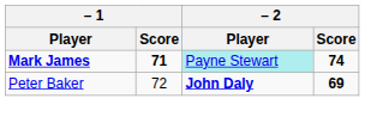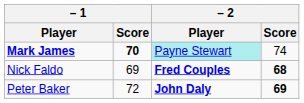 <table class=wikitable>
 <tr>
 <th colspan=2> – 1</th>
 <th colspan=2> – 2</th>
 </tr>
 <tr>
 <th width=140>Player</th>
 <th>Score</th>
 <th width=140>Player</th>
 <th>Score</th>
 </tr>
 <tr>
 <td><strong><a href='#'>Mark James</a></strong></td>
-<td align=center><strong>71</strong></td>
+<td align=center><strong>70</strong></td>
 <td style="background: paleturquoise;"><a href='#'>Payne Stewart</a></td>
-<td align=center><strong>74</strong></td>
+<td align=center>74</td>
+</tr>
+<tr>
+<td><a href='#'>Nick Faldo</a></td>
+<td align=center>69</td>
+<td><strong><a href='#'>Fred Couples</a></strong></td>
+<td align=center><strong>68</strong></td>
 </tr>
 <tr>
 <td><a href='#'>Peter Baker</a></td>
 <td align=center>72</td>
 <td><strong><a href='#'>John Daly</a></strong></td>
 <td align=center><strong>69</strong></td>
 </tr>
 </table>
